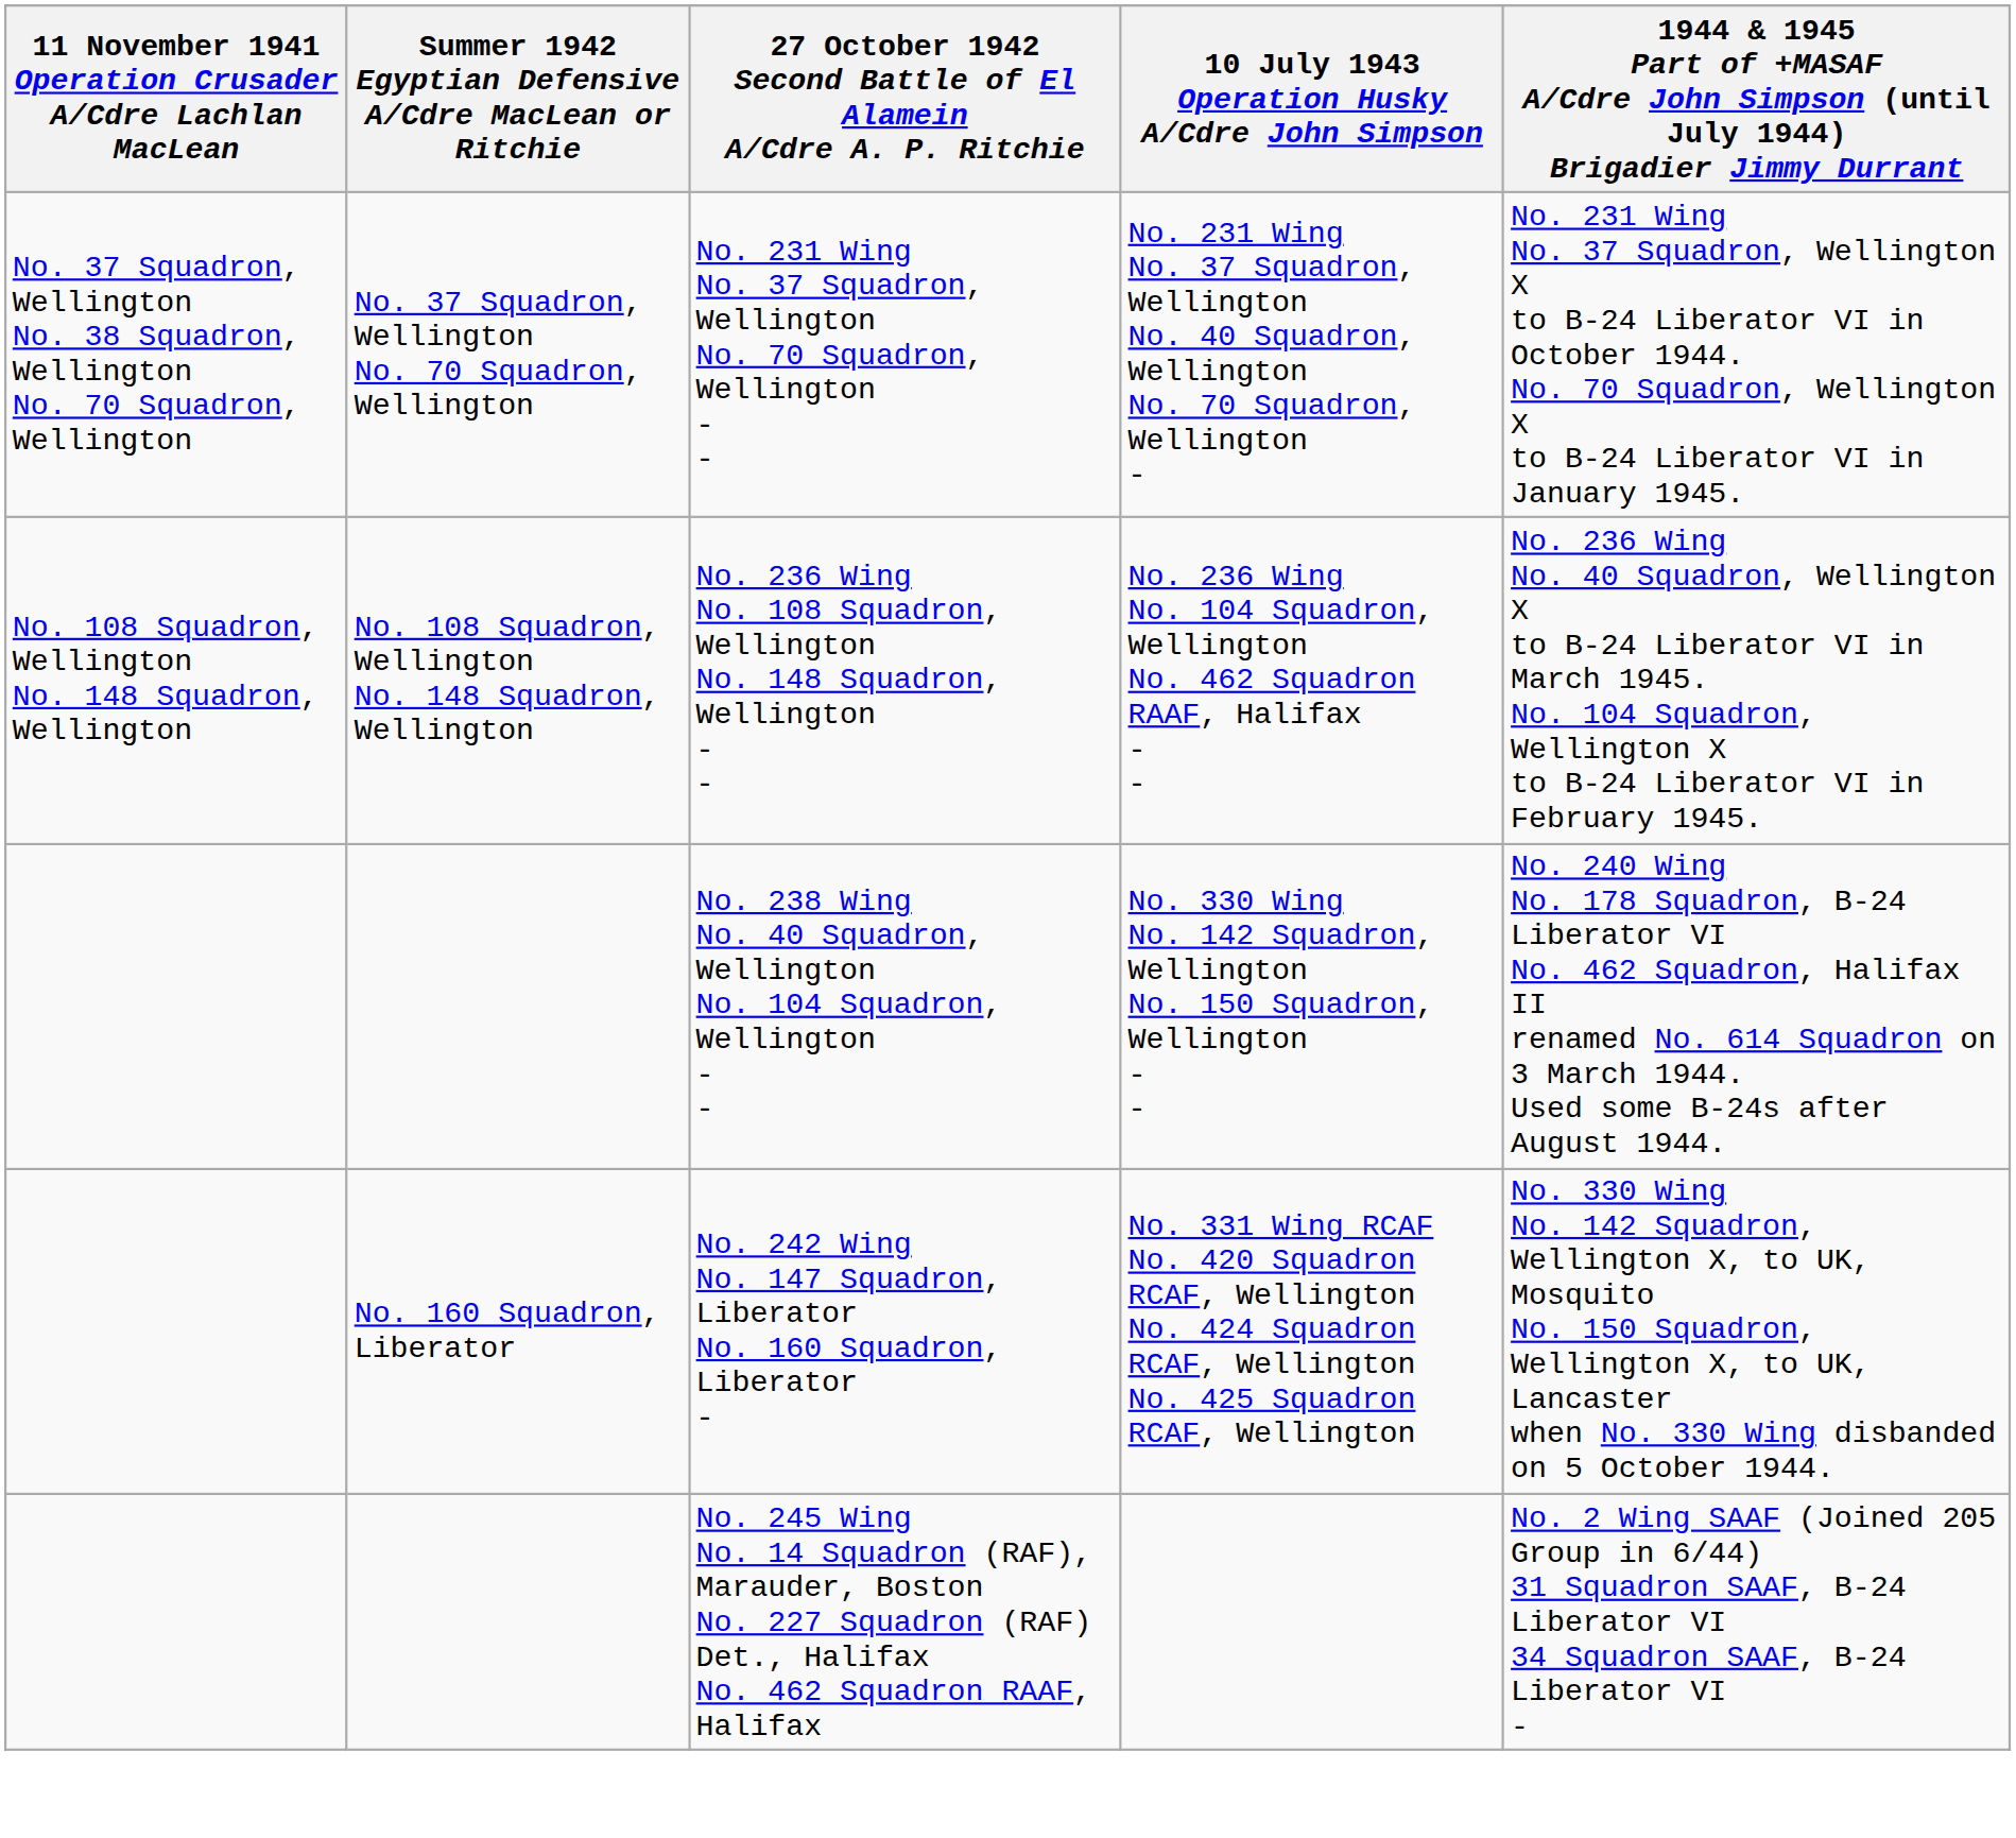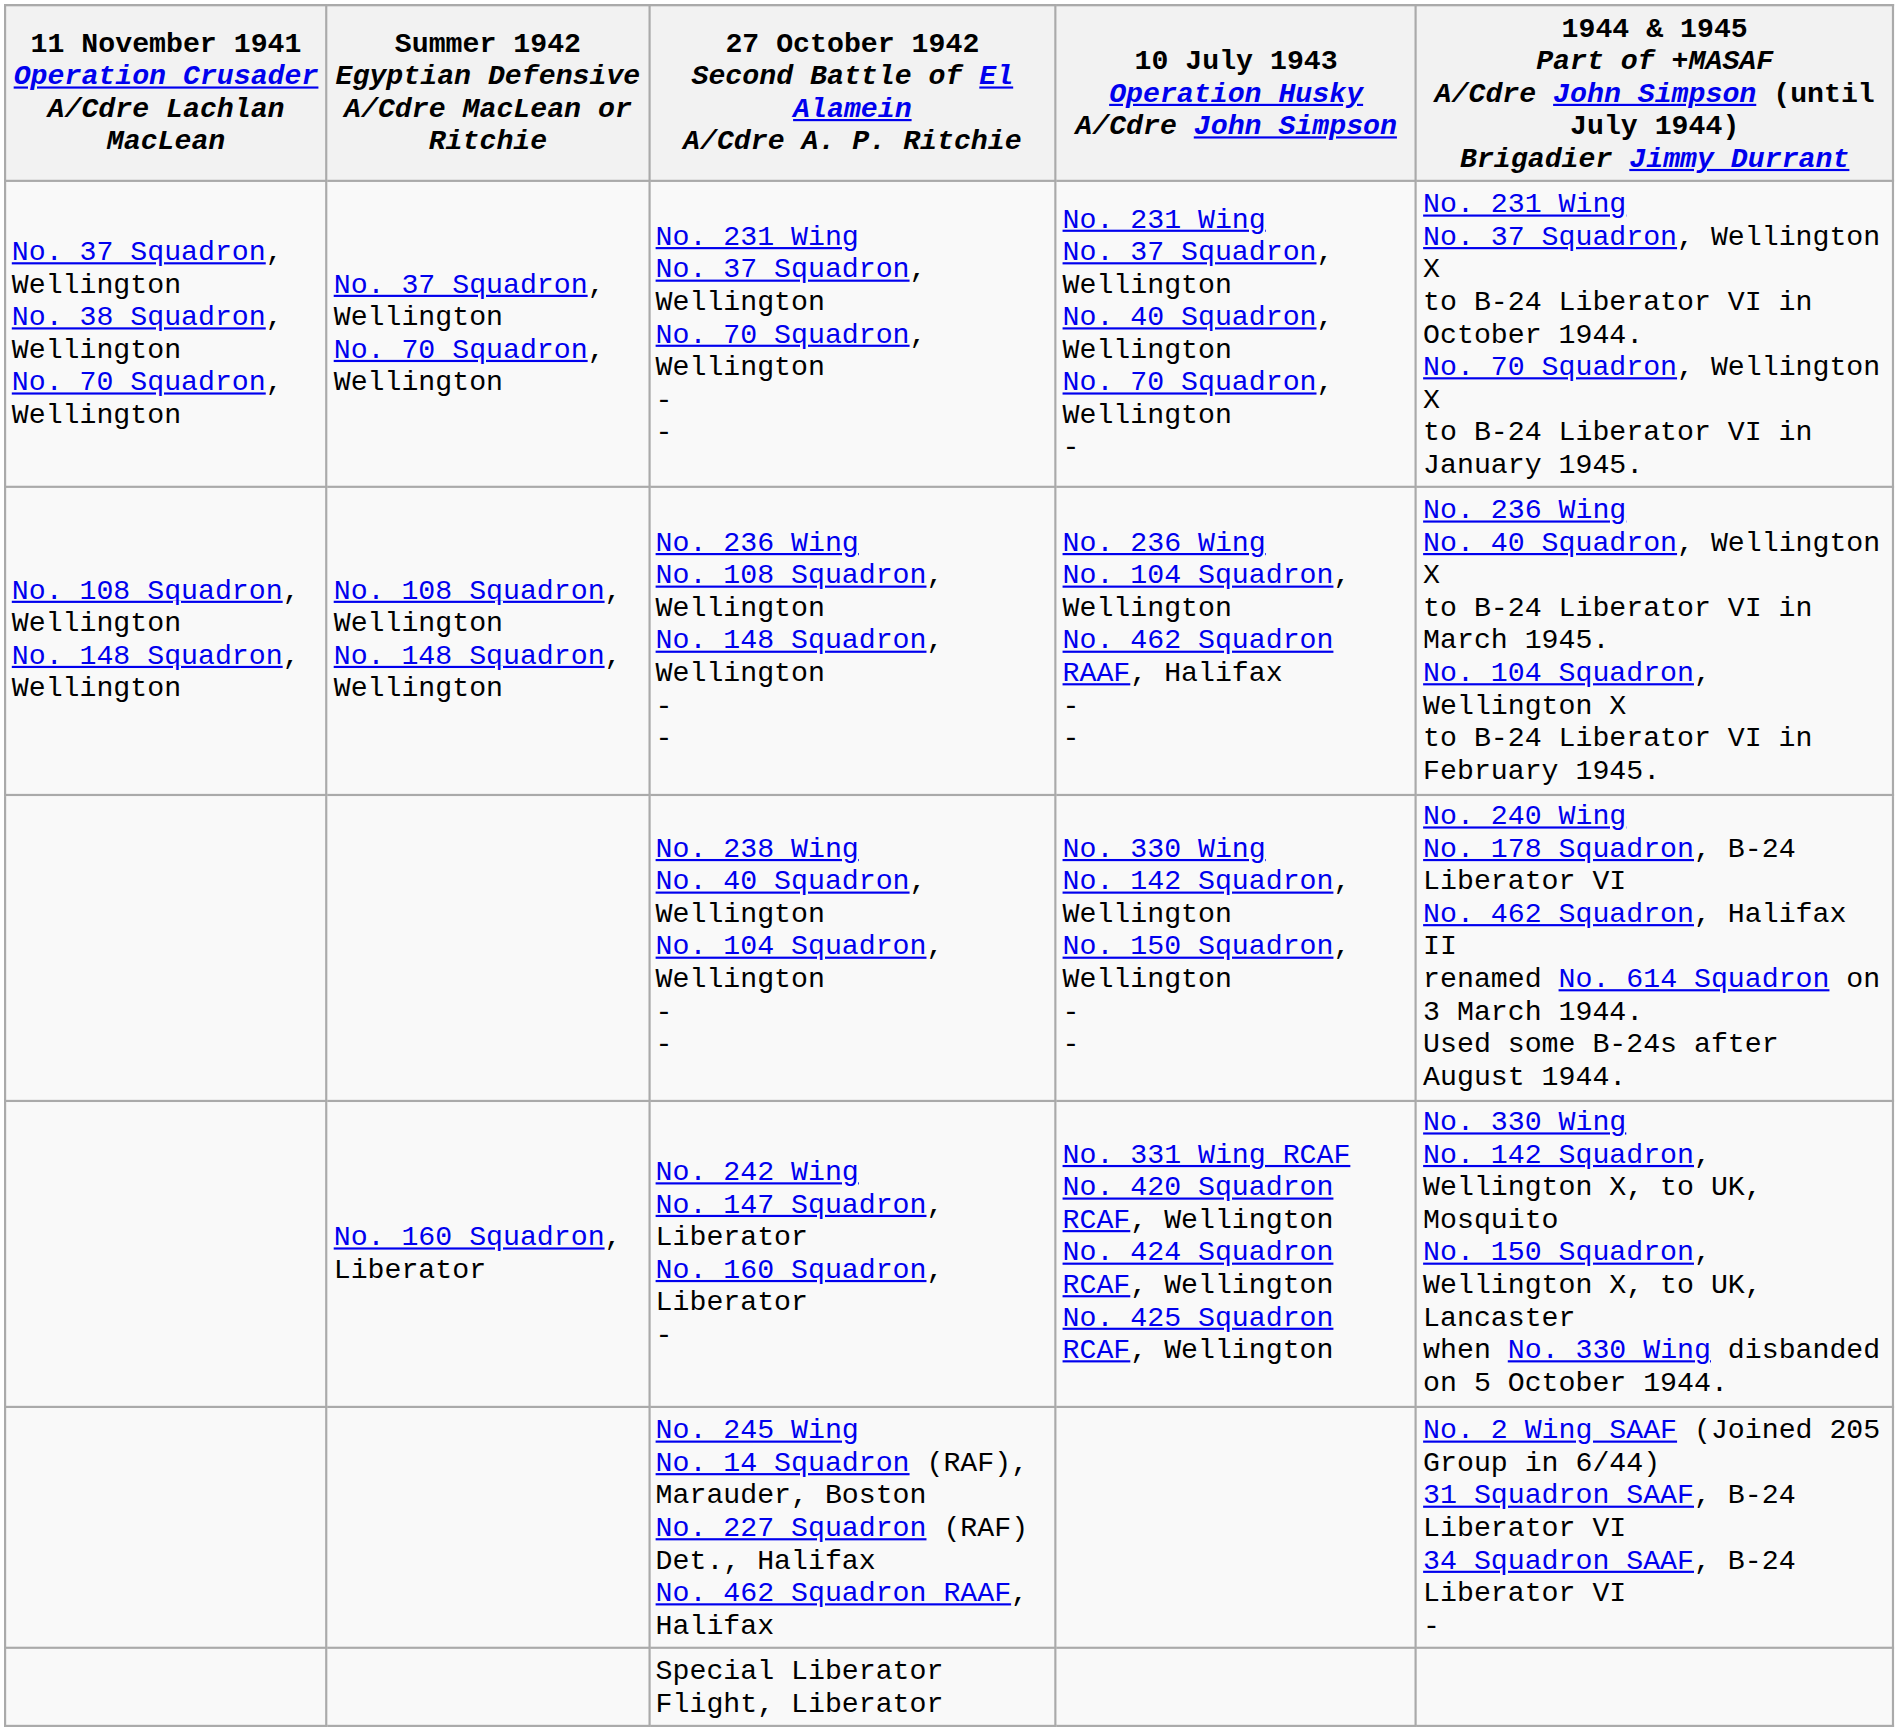 <table class="wikitable">
 <tr>
 </tr>
 <tr>
 <th>11 November 1941<br><em><a href='#'>Operation Crusader</a></em><br><em>A/Cdre Lachlan MacLean</em></th>
 <th>Summer 1942<br><em>Egyptian Defensive</em><br><em>A/Cdre MacLean or Ritchie</em></th>
 <th>27 October 1942<br><em>Second Battle of <a href='#'>El Alamein</a></em><br><em>A/Cdre A. P. Ritchie</em></th>
 <th>10 July 1943<br><em><a href='#'>Operation Husky</a></em><br><em>A/Cdre <a href='#'>John Simpson</a></em></th>
 <th>1944 & 1945<br><em>Part of +MASAF</em><br><em>A/Cdre <a href='#'>John Simpson</a></em> (until July 1944)<br><em>Brigadier <a href='#'>Jimmy Durrant</a></em></th>
 </tr>
 <tr>
 <td><a href='#'>No. 37 Squadron</a>, Wellington<br><a href='#'>No. 38 Squadron</a>, Wellington<br><a href='#'>No. 70 Squadron</a>, Wellington</td>
 <td><a href='#'>No. 37 Squadron</a>, Wellington<br><a href='#'>No. 70 Squadron</a>, Wellington</td>
 <td><a href='#'>No. 231 Wing</a><br><a href='#'>No. 37 Squadron</a>, Wellington<br><a href='#'>No. 70 Squadron</a>, Wellington<br>-<br>-</td>
 <td><a href='#'>No. 231 Wing</a><br><a href='#'>No. 37 Squadron</a>, Wellington<br><a href='#'>No. 40 Squadron</a>, Wellington<br><a href='#'>No. 70 Squadron</a>, Wellington<br>-</td>
 <td><a href='#'>No. 231 Wing</a><br><a href='#'>No. 37 Squadron</a>, Wellington X<br>to B-24 Liberator VI in October 1944.<br><a href='#'>No. 70 Squadron</a>, Wellington X<br>to B-24 Liberator VI in January 1945.</td>
 </tr>
 <tr>
 <td><a href='#'>No. 108 Squadron</a>, Wellington<br><a href='#'>No. 148 Squadron</a>, Wellington</td>
 <td><a href='#'>No. 108 Squadron</a>, Wellington<br><a href='#'>No. 148 Squadron</a>, Wellington</td>
 <td><a href='#'>No. 236 Wing</a><br><a href='#'>No. 108 Squadron</a>, Wellington<br><a href='#'>No. 148 Squadron</a>, Wellington<br>-<br>-</td>
 <td><a href='#'>No. 236 Wing</a><br><a href='#'>No. 104 Squadron</a>, Wellington<br><a href='#'>No. 462 Squadron RAAF</a>, Halifax<br>-<br>-</td>
 <td><a href='#'>No. 236 Wing</a><br><a href='#'>No. 40 Squadron</a>, Wellington X<br>to B-24 Liberator VI in March 1945.<br><a href='#'>No. 104 Squadron</a>, Wellington X<br>to B-24 Liberator VI in February 1945.</td>
 </tr>
 <tr>
 <td></td>
 <td></td>
 <td><a href='#'>No. 238 Wing</a><br><a href='#'>No. 40 Squadron</a>, Wellington<br><a href='#'>No. 104 Squadron</a>, Wellington<br>-<br>-</td>
 <td><a href='#'>No. 330 Wing</a><br><a href='#'>No. 142 Squadron</a>, Wellington<br><a href='#'>No. 150 Squadron</a>, Wellington<br>-<br>-</td>
 <td><a href='#'>No. 240 Wing</a><br><a href='#'>No. 178 Squadron</a>, B-24 Liberator VI<br><a href='#'>No. 462 Squadron</a>, Halifax II<br>renamed <a href='#'>No. 614 Squadron</a> on 3 March 1944.<br>Used some B-24s after August 1944.</td>
 </tr>
 <tr>
 <td></td>
 <td><a href='#'>No. 160 Squadron</a>, Liberator</td>
 <td><a href='#'>No. 242 Wing</a><br><a href='#'>No. 147 Squadron</a>, Liberator<br><a href='#'>No. 160 Squadron</a>, Liberator<br>-</td>
 <td><a href='#'>No. 331 Wing RCAF</a><br><a href='#'>No. 420 Squadron RCAF</a>, Wellington<br><a href='#'>No. 424 Squadron RCAF</a>, Wellington<br><a href='#'>No. 425 Squadron RCAF</a>, Wellington</td>
 <td><a href='#'>No. 330 Wing</a><br><a href='#'>No. 142 Squadron</a>, Wellington X, to UK, Mosquito<br><a href='#'>No. 150 Squadron</a>, Wellington X, to UK, Lancaster<br>when <a href='#'>No. 330 Wing</a> disbanded on 5 October 1944.</td>
 </tr>
 <tr>
 <td></td>
 <td></td>
 <td><a href='#'>No. 245 Wing</a><br><a href='#'>No. 14 Squadron</a> (RAF), Marauder, Boston<br><a href='#'>No. 227 Squadron</a> (RAF) Det., Halifax<br><a href='#'>No. 462 Squadron RAAF</a>, Halifax</td>
 <td></td>
 <td><a href='#'>No. 2 Wing SAAF</a> (Joined 205 Group in 6/44)<br><a href='#'>31 Squadron SAAF</a>, B-24 Liberator VI<br><a href='#'>34 Squadron SAAF</a>, B-24 Liberator VI<br>-</td>
 </tr>
+<tr>
+<td></td>
+<td></td>
+<td>Special Liberator Flight, Liberator</td>
+<td></td>
+<td></td>
+</tr>
 </table>
